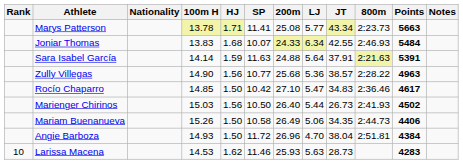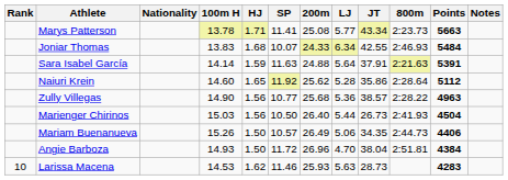 <table class="wikitable sortable" style=" text-align:center;">
 <tr>
 <th>Rank</th>
 <th>Athlete</th>
 <th>Nationality</th>
 <th>100m H</th>
 <th>HJ</th>
 <th>SP</th>
 <th>200m</th>
 <th>LJ</th>
 <th>JT</th>
 <th>800m</th>
 <th>Points</th>
 <th>Notes</th>
 </tr>
 <tr>
 <td></td>
 <td align=left><a href='#'>Marys Patterson</a></td>
 <td align=left></td>
 <td bgcolor=#F2F5A9>13.78</td>
 <td bgcolor=#F2F5A9>1.71</td>
 <td>11.41</td>
 <td>25.08</td>
 <td>5.77</td>
 <td bgcolor=#F2F5A9>43.34</td>
 <td>2:23.73</td>
 <td><strong>5663</strong></td>
 <td></td>
 </tr>
 <tr>
 <td></td>
 <td align=left><a href='#'>Joniar Thomas</a></td>
 <td align=left></td>
 <td>13.83</td>
 <td>1.68</td>
 <td>10.07</td>
 <td bgcolor=#F2F5A9>24.33</td>
 <td bgcolor=#F2F5A9>6.34</td>
 <td>42.55</td>
 <td>2:46.93</td>
 <td><strong>5484</strong></td>
 <td></td>
 </tr>
 <tr>
 <td></td>
 <td align=left><a href='#'>Sara Isabel García</a></td>
 <td align=left></td>
 <td>14.14</td>
 <td>1.59</td>
 <td>11.63</td>
 <td>24.88</td>
 <td>5.64</td>
 <td>37.91</td>
 <td bgcolor=#F2F5A9>2:21.63</td>
 <td><strong>5391</strong></td>
 <td></td>
 </tr>
 <tr>
 <td></td>
+<td align=left><a href='#'>Naiuri Krein</a></td>
+<td align=left></td>
+<td>14.60</td>
+<td>1.65</td>
+<td bgcolor=#F2F5A9>11.92</td>
+<td>25.62</td>
+<td>5.28</td>
+<td>35.86</td>
+<td>2:28.64</td>
+<td><strong>5112</strong></td>
+<td></td>
+</tr>
+<tr>
+<td></td>
 <td align=left><a href='#'>Zully Villegas</a></td>
 <td align=left></td>
 <td>14.90</td>
 <td>1.56</td>
 <td>10.77</td>
 <td>25.68</td>
 <td>5.36</td>
 <td>38.57</td>
 <td>2:28.22</td>
 <td><strong>4963</strong></td>
 <td></td>
 </tr>
 <tr>
 <td></td>
-<td align=left><a href='#'>Rocío Chaparro</a></td>
-<td align=left></td>
-<td>14.85</td>
-<td>1.50</td>
-<td>10.42</td>
-<td>27.10</td>
-<td>5.47</td>
-<td>34.83</td>
-<td>2:36.46</td>
-<td><strong>4617</strong></td>
-<td></td>
-</tr>
-<tr>
-<td></td>
 <td align=left><a href='#'>Marienger Chirinos</a></td>
 <td align=left></td>
 <td>15.03</td>
 <td>1.56</td>
 <td>10.50</td>
 <td>26.40</td>
 <td>5.44</td>
 <td>26.73</td>
 <td>2:41.93</td>
-<td><strong>4502</strong></td>
+<td><strong>4504</strong></td>
 <td></td>
 </tr>
 <tr>
 <td></td>
 <td align=left><a href='#'>Mariam Buenanueva</a></td>
 <td align=left></td>
 <td>15.26</td>
 <td>1.50</td>
-<td>10.58</td>
+<td>10.57</td>
 <td>26.49</td>
 <td>5.06</td>
 <td>34.35</td>
 <td>2:44.73</td>
 <td><strong>4406</strong></td>
 <td></td>
 </tr>
 <tr>
 <td></td>
 <td align=left><a href='#'>Angie Barboza</a></td>
 <td align=left></td>
 <td>14.93</td>
 <td>1.50</td>
 <td>11.72</td>
 <td>26.96</td>
 <td>4.70</td>
 <td>38.04</td>
 <td>2:51.81</td>
 <td><strong>4384</strong></td>
 <td></td>
 </tr>
 <tr>
 <td>10</td>
 <td align=left><a href='#'>Larissa Macena</a></td>
 <td align=left></td>
 <td>14.53</td>
 <td>1.62</td>
 <td>11.46</td>
 <td>25.93</td>
 <td>5.63</td>
 <td>28.73</td>
 <td></td>
 <td><strong>4283</strong></td>
 <td></td>
 </tr>
 </table>
